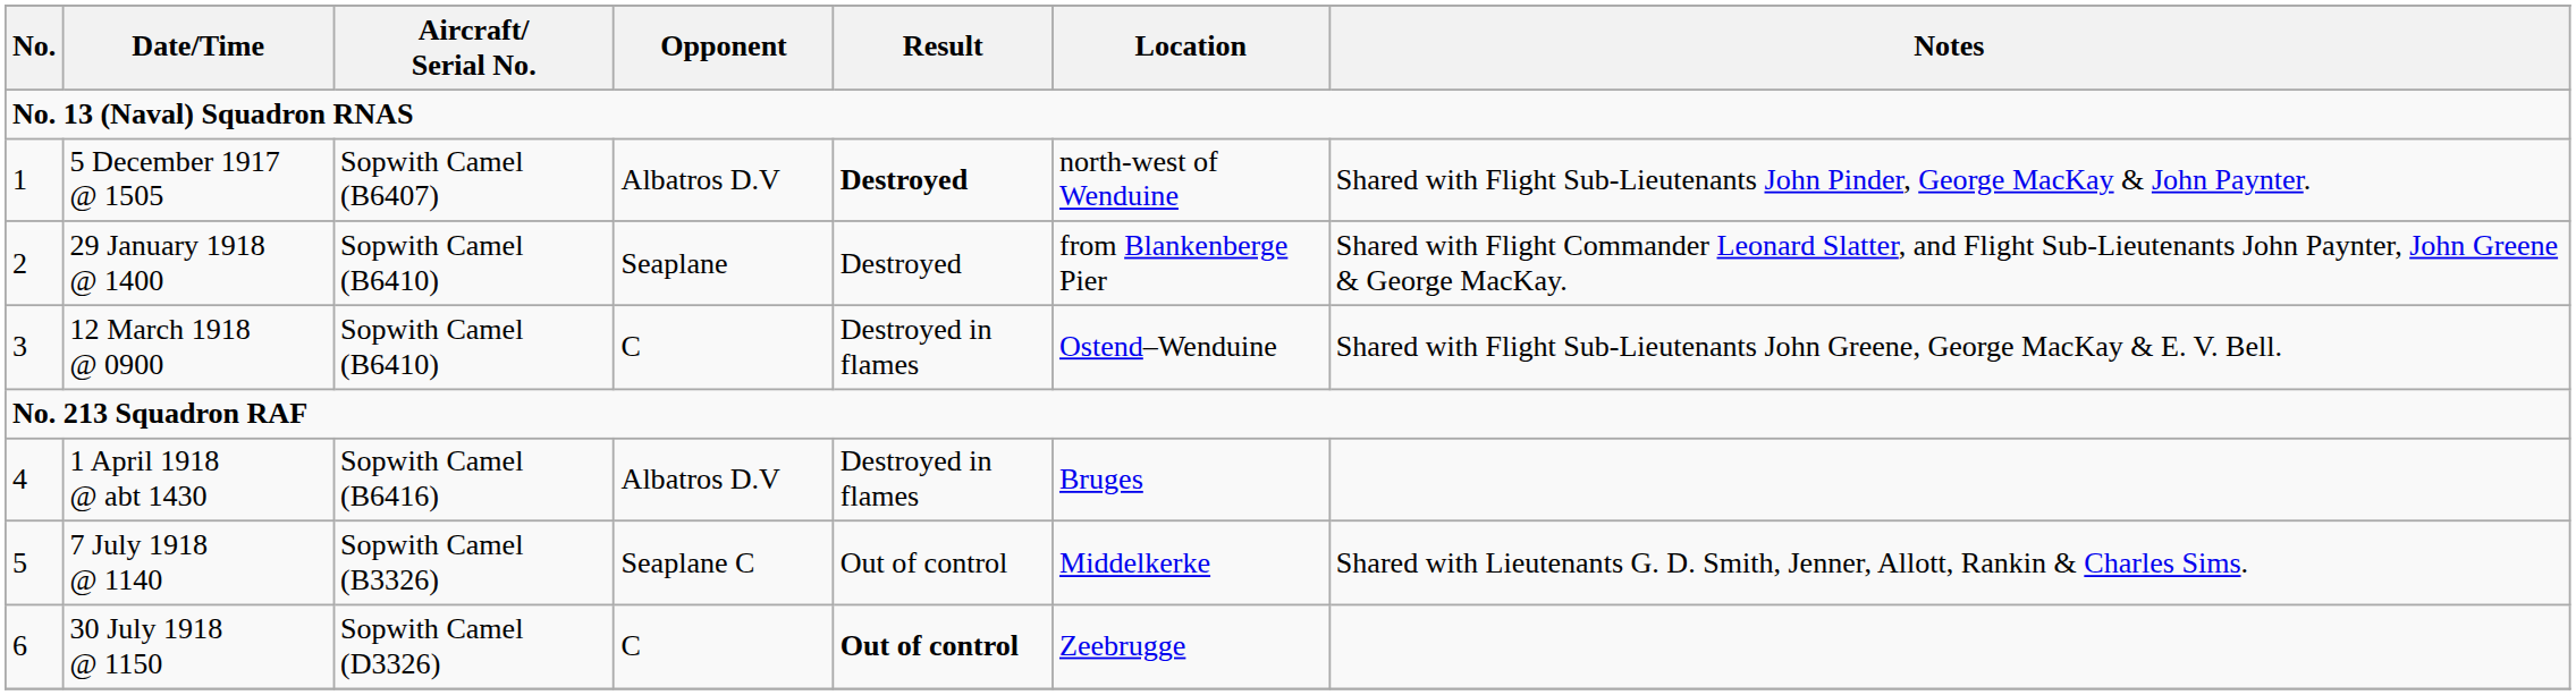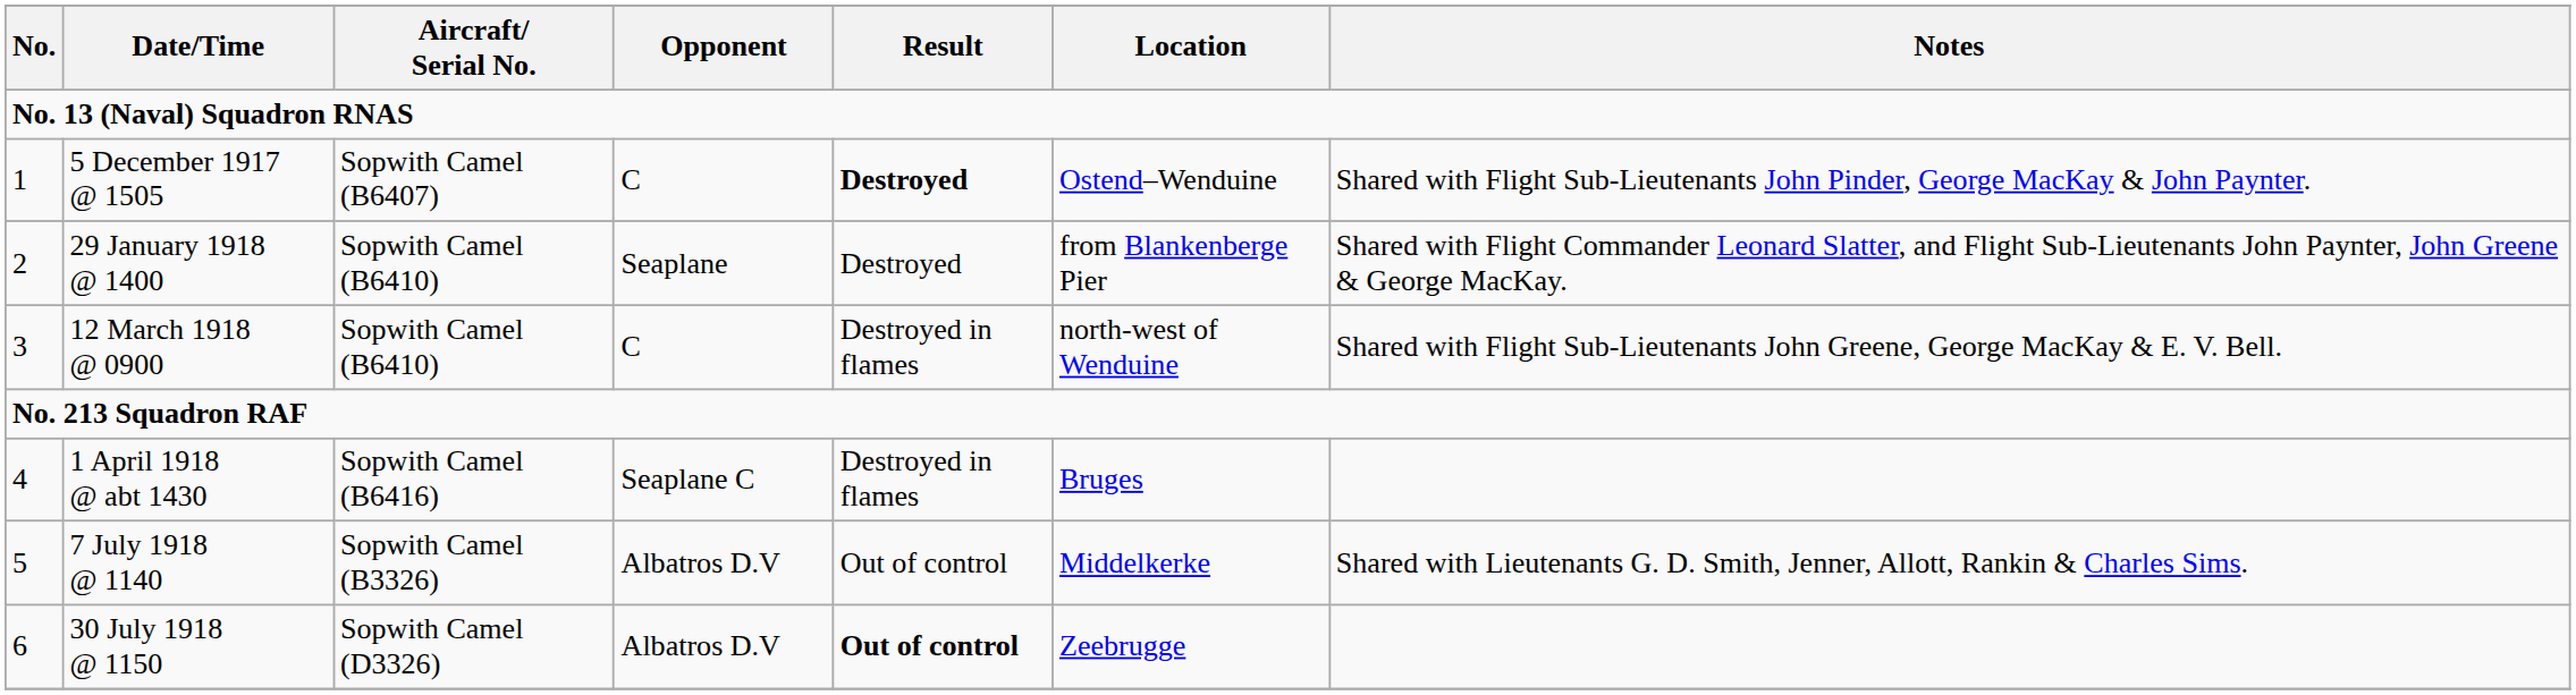 <table class="wikitable" style="font-size:90%;">
 <tr>
 </tr>
 <tr>
 <th>No.</th>
 <th width="125">Date/Time</th>
 <th width="130">Aircraft/<br>Serial No.</th>
 <th width="100">Opponent</th>
 <th width="100">Result</th>
 <th>Location</th>
 <th>Notes</th>
 </tr>
 <tr>
 <td colspan="7"><strong>No. 13 (Naval) Squadron RNAS</strong></td>
 </tr>
 <tr>
 <td>1</td>
 <td>5 December 1917<br>@ 1505</td>
 <td>Sopwith Camel<br>(B6407)</td>
-<td>Albatros D.V</td>
+<td>C</td>
 <td><strong>Destroyed</strong></td>
-<td> north-west of <a href='#'>Wenduine</a></td>
+<td><a href='#'>Ostend</a>–Wenduine</td>
 <td>Shared with Flight Sub-Lieutenants <a href='#'>John Pinder</a>, <a href='#'>George MacKay</a> & <a href='#'>John Paynter</a>.</td>
 </tr>
 <tr>
 <td>2</td>
 <td>29 January 1918<br>@ 1400</td>
 <td>Sopwith Camel<br>(B6410)</td>
 <td>Seaplane</td>
 <td>Destroyed</td>
 <td> from <a href='#'>Blankenberge</a> Pier</td>
 <td>Shared with Flight Commander <a href='#'>Leonard Slatter</a>, and Flight Sub-Lieutenants John Paynter, <a href='#'>John Greene</a> & George MacKay.</td>
 </tr>
 <tr>
 <td>3</td>
 <td>12 March 1918<br>@ 0900</td>
 <td>Sopwith Camel<br>(B6410)</td>
 <td>C</td>
 <td>Destroyed in flames</td>
-<td><a href='#'>Ostend</a>–Wenduine</td>
+<td> north-west of <a href='#'>Wenduine</a></td>
 <td>Shared with Flight Sub-Lieutenants John Greene, George MacKay & E. V. Bell.</td>
 </tr>
 <tr>
 <td colspan="7"><strong>No. 213 Squadron RAF</strong></td>
 </tr>
 <tr>
 <td>4</td>
 <td>1 April 1918<br>@ abt 1430</td>
 <td>Sopwith Camel<br>(B6416)</td>
-<td>Albatros D.V</td>
+<td>Seaplane C</td>
 <td>Destroyed in flames</td>
 <td><a href='#'>Bruges</a></td>
 <td></td>
 </tr>
 <tr>
 <td>5</td>
 <td>7 July 1918<br>@ 1140</td>
 <td>Sopwith Camel<br>(B3326)</td>
-<td>Seaplane C</td>
+<td>Albatros D.V</td>
 <td>Out of control</td>
 <td><a href='#'>Middelkerke</a></td>
 <td>Shared with Lieutenants G. D. Smith, Jenner, Allott, Rankin & <a href='#'>Charles Sims</a>.</td>
 </tr>
 <tr>
 <td>6</td>
 <td>30 July 1918<br>@ 1150</td>
 <td>Sopwith Camel<br>(D3326)</td>
-<td>C</td>
+<td>Albatros D.V</td>
 <td><strong>Out of control</strong></td>
 <td><a href='#'>Zeebrugge</a></td>
 <td></td>
 </tr>
 <tr>
 </tr>
 </table>
